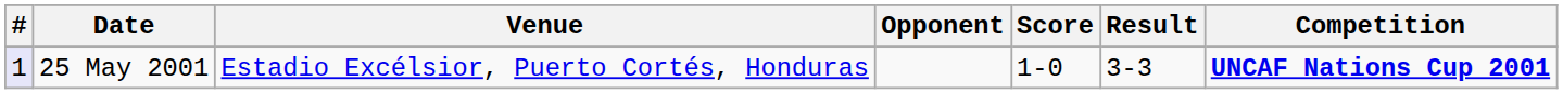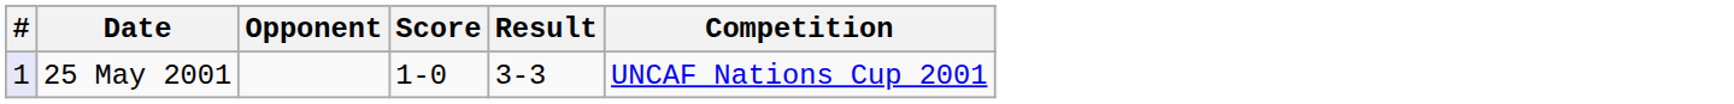 <table class="wikitable">
 <tr>
 <th>#</th>
 <th>Date</th>
-<th>Venue</th>
 <th>Opponent</th>
 <th>Score</th>
 <th>Result</th>
 <th>Competition</th>
 </tr>
 <tr>
 <td style="background: lavender;">1</td>
 <td>25 May 2001</td>
-<td><a href='#'>Estadio Excélsior</a>, <a href='#'>Puerto Cortés</a>, <a href='#'>Honduras</a></td>
 <td></td>
 <td>1-0</td>
 <td>3-3</td>
-<td><strong><a href='#'>UNCAF Nations Cup 2001</a></strong></td>
+<td><a href='#'>UNCAF Nations Cup 2001</a></td>
 </tr>
 </table>
